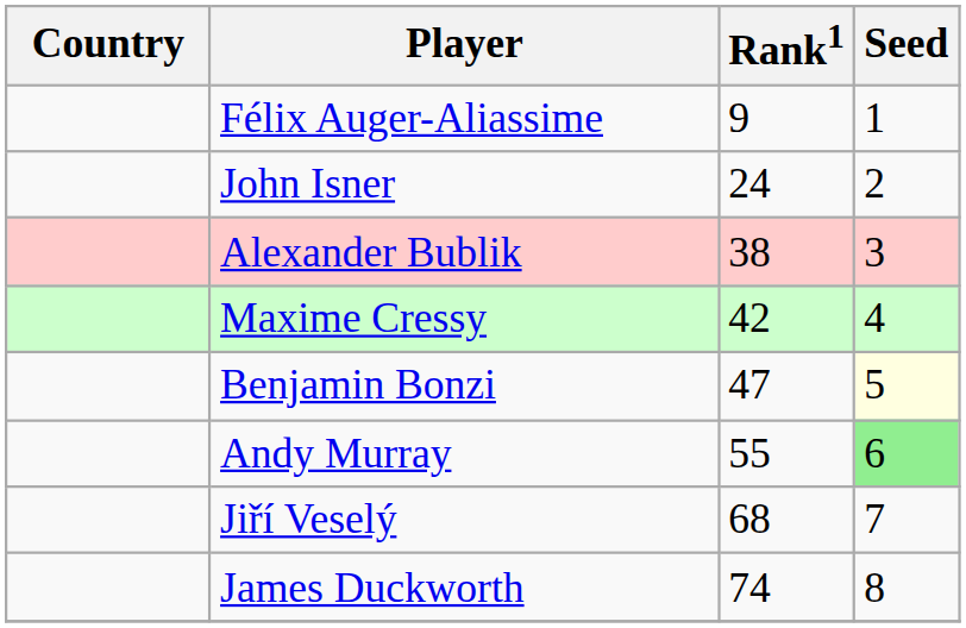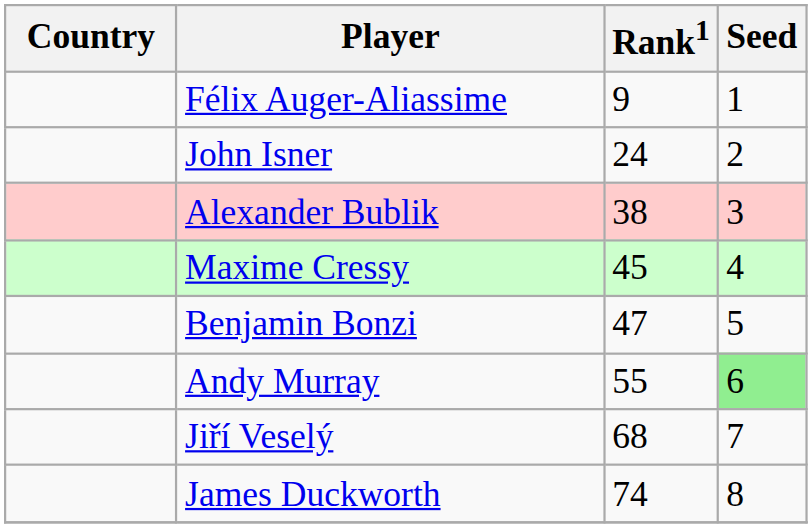 <table class="wikitable" border="1">
 <tr>
 <th width="70">Country</th>
 <th width="185">Player</th>
 <th>Rank<sup>1</sup></th>
 <th>Seed</th>
 </tr>
 <tr>
 <td></td>
 <td><a href='#'>Félix Auger-Aliassime</a></td>
 <td>9</td>
 <td>1</td>
 </tr>
 <tr>
 <td></td>
 <td><a href='#'>John Isner</a></td>
 <td>24</td>
 <td>2</td>
 </tr>
 <tr bgcolor=#fcc>
 <td></td>
 <td><a href='#'>Alexander Bublik</a></td>
 <td>38</td>
 <td>3</td>
 </tr>
 <tr bgcolor=#cfc>
 <td></td>
 <td><a href='#'>Maxime Cressy</a></td>
-<td>42</td>
+<td>45</td>
 <td>4</td>
 </tr>
 <tr>
 <td></td>
 <td><a href='#'>Benjamin Bonzi</a></td>
 <td>47</td>
-<td style="background: lightyellow;">5</td>
+<td>5</td>
 </tr>
 <tr>
 <td></td>
 <td><a href='#'>Andy Murray</a></td>
 <td>55</td>
 <td style="background: lightgreen;">6</td>
 </tr>
 <tr>
 <td></td>
 <td><a href='#'>Jiří Veselý</a></td>
 <td>68</td>
 <td>7</td>
 </tr>
 <tr>
 <td></td>
 <td><a href='#'>James Duckworth</a></td>
 <td>74</td>
 <td>8</td>
 </tr>
 <tr>
 </tr>
 </table>
